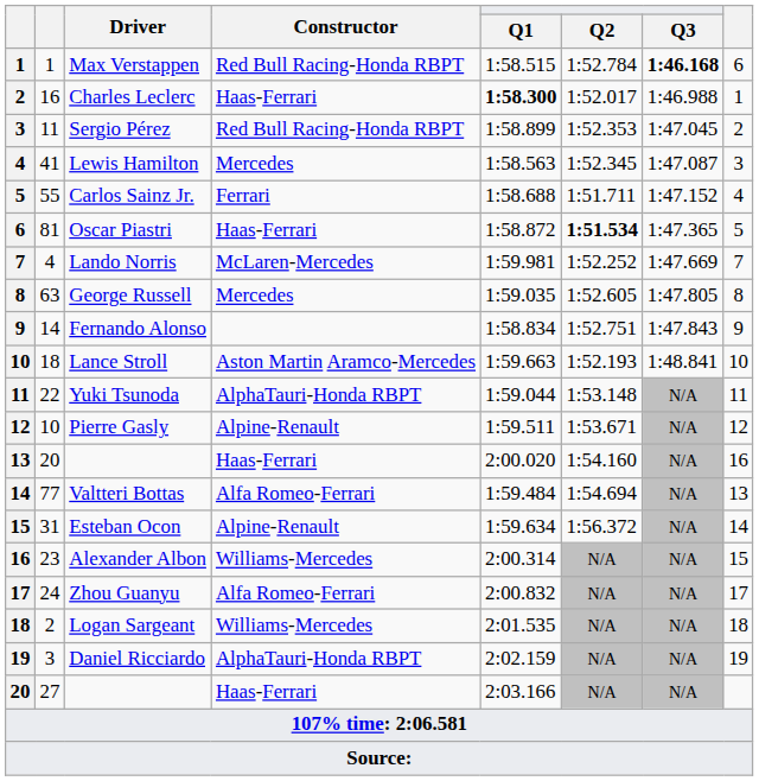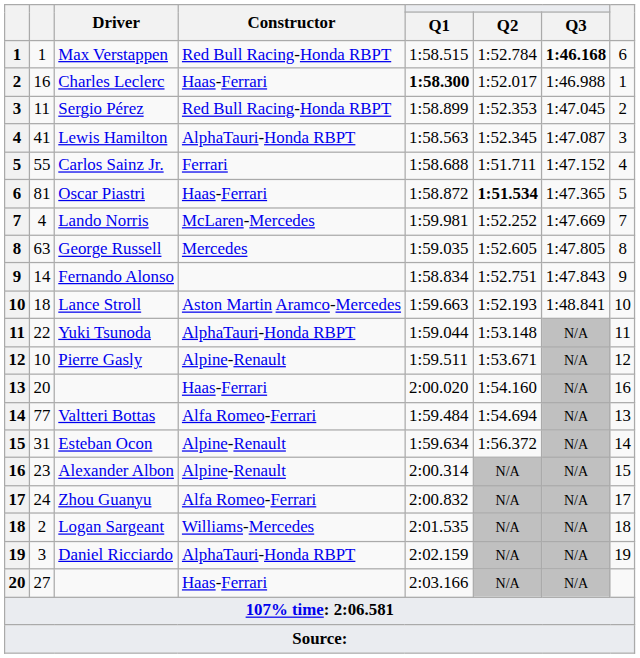 <table class="wikitable sortable" style="font-size: 85%;">
 <tr>
 <th rowspan="2"></th>
 <th rowspan="2"></th>
 <th rowspan="2">Driver</th>
 <th rowspan="2">Constructor</th>
 <th colspan="3" style="background:#eaecf0; text-align:center;"></th>
 <th rowspan="2"></th>
 </tr>
 <tr>
 <th scope="col">Q1</th>
 <th scope="col">Q2</th>
 <th scope="col">Q3</th>
 </tr>
 <tr>
 <th scope="row">1</th>
 <td align="center">1</td>
 <td data-sort-value="ver"> <a href='#'>Max Verstappen</a></td>
 <td><a href='#'>Red Bull Racing</a>-<a href='#'>Honda RBPT</a></td>
 <td>1:58.515</td>
 <td>1:52.784</td>
 <td><strong>1:46.168</strong></td>
 <td align="center">6</td>
 </tr>
 <tr>
 <th scope="row">2</th>
 <td align="center">16</td>
 <td data-sort-value="lec"> <a href='#'>Charles Leclerc</a></td>
 <td><a href='#'>Haas</a>-<a href='#'>Ferrari</a></td>
 <td><strong>1:58.300</strong></td>
 <td>1:52.017</td>
 <td>1:46.988</td>
 <td align="center">1</td>
 </tr>
 <tr>
 <th scope="row">3</th>
 <td align="center">11</td>
 <td data-sort-value="per"> <a href='#'>Sergio Pérez</a></td>
 <td><a href='#'>Red Bull Racing</a>-<a href='#'>Honda RBPT</a></td>
 <td>1:58.899</td>
 <td>1:52.353</td>
 <td>1:47.045</td>
 <td align="center">2</td>
 </tr>
 <tr>
 <th scope="row">4</th>
 <td align="center">41</td>
 <td data-sort-value="ham"> <a href='#'>Lewis Hamilton</a></td>
-<td><a href='#'>Mercedes</a></td>
+<td><a href='#'>AlphaTauri</a>-<a href='#'>Honda RBPT</a></td>
 <td>1:58.563</td>
 <td>1:52.345</td>
 <td>1:47.087</td>
 <td align="center">3</td>
 </tr>
 <tr>
 <th scope="row">5</th>
 <td align="center">55</td>
 <td data-sort-value="sai"> <a href='#'>Carlos Sainz Jr.</a></td>
 <td><a href='#'>Ferrari</a></td>
 <td>1:58.688</td>
 <td>1:51.711</td>
 <td>1:47.152</td>
 <td align="center">4</td>
 </tr>
 <tr>
 <th scope="row">6</th>
 <td align="center">81</td>
 <td data-sort-value="pia"> <a href='#'>Oscar Piastri</a></td>
 <td><a href='#'>Haas</a>-<a href='#'>Ferrari</a></td>
 <td>1:58.872</td>
 <td><strong>1:51.534</strong></td>
 <td>1:47.365</td>
 <td align="center">5</td>
 </tr>
 <tr>
 <th scope="row">7</th>
 <td align="center">4</td>
 <td data-sort-value="nor"> <a href='#'>Lando Norris</a></td>
 <td><a href='#'>McLaren</a>-<a href='#'>Mercedes</a></td>
 <td>1:59.981</td>
 <td>1:52.252</td>
 <td>1:47.669</td>
 <td align="center">7</td>
 </tr>
 <tr>
 <th scope="row">8</th>
 <td align="center">63</td>
 <td data-sort-value="rus"> <a href='#'>George Russell</a></td>
 <td><a href='#'>Mercedes</a></td>
 <td>1:59.035</td>
 <td>1:52.605</td>
 <td>1:47.805</td>
 <td align="center">8</td>
 </tr>
 <tr>
 <th scope="row">9</th>
 <td align="center">14</td>
 <td data-sort-value="alo"> <a href='#'>Fernando Alonso</a></td>
 <td></td>
 <td>1:58.834</td>
 <td>1:52.751</td>
 <td>1:47.843</td>
 <td align="center">9</td>
 </tr>
 <tr>
 <th scope="row">10</th>
 <td align="center">18</td>
 <td data-sort-value="str"> <a href='#'>Lance Stroll</a></td>
 <td><a href='#'>Aston Martin</a> <a href='#'>Aramco</a>-<a href='#'>Mercedes</a></td>
 <td>1:59.663</td>
 <td>1:52.193</td>
 <td>1:48.841</td>
 <td align="center">10</td>
 </tr>
 <tr>
 <th scope="row">11</th>
 <td align="center">22</td>
 <td data-sort-value="tsu"> <a href='#'>Yuki Tsunoda</a></td>
 <td><a href='#'>AlphaTauri</a>-<a href='#'>Honda RBPT</a></td>
 <td>1:59.044</td>
 <td>1:53.148</td>
 <td data-sort-value="11" align="center" style="background: silver"><small>N/A</small></td>
 <td align="center">11</td>
 </tr>
 <tr>
 <th scope="row">12</th>
 <td align="center">10</td>
 <td data-sort-value="gas"> <a href='#'>Pierre Gasly</a></td>
 <td><a href='#'>Alpine</a>-<a href='#'>Renault</a></td>
 <td>1:59.511</td>
 <td>1:53.671</td>
 <td data-sort-value="12" align="center" style="background: silver"><small>N/A</small></td>
 <td align="center">12</td>
 </tr>
 <tr>
 <th scope="row">13</th>
 <td align="center">20</td>
 <td data-sort-value="mag"></td>
 <td><a href='#'>Haas</a>-<a href='#'>Ferrari</a></td>
 <td>2:00.020</td>
 <td>1:54.160</td>
 <td data-sort-value="13" align="center" style="background: silver"><small>N/A</small></td>
 <td align="center">16</td>
 </tr>
 <tr>
 <th scope="row">14</th>
 <td align="center">77</td>
 <td data-sort-value="bot"> <a href='#'>Valtteri Bottas</a></td>
 <td><a href='#'>Alfa Romeo</a>-<a href='#'>Ferrari</a></td>
 <td>1:59.484</td>
 <td>1:54.694</td>
 <td data-sort-value="14" align="center" style="background: silver"><small>N/A</small></td>
 <td align="center">13</td>
 </tr>
 <tr>
 <th scope="row">15</th>
 <td align="center">31</td>
 <td data-sort-value="oco"> <a href='#'>Esteban Ocon</a></td>
 <td><a href='#'>Alpine</a>-<a href='#'>Renault</a></td>
 <td>1:59.634</td>
 <td>1:56.372</td>
 <td data-sort-value="15" align="center" style="background: silver"><small>N/A</small></td>
 <td align="center">14</td>
 </tr>
 <tr>
 <th scope="row">16</th>
 <td align="center">23</td>
 <td data-sort-value="alb"> <a href='#'>Alexander Albon</a></td>
-<td><a href='#'>Williams</a>-<a href='#'>Mercedes</a></td>
+<td><a href='#'>Alpine</a>-<a href='#'>Renault</a></td>
 <td>2:00.314</td>
 <td data-sort-value="16" align="center" style="background: silver"><small>N/A</small></td>
 <td data-sort-value="16" align="center" style="background: silver"><small>N/A</small></td>
 <td align="center">15</td>
 </tr>
 <tr>
 <th scope="row">17</th>
 <td align="center">24</td>
 <td data-sort-value="zho"> <a href='#'>Zhou Guanyu</a></td>
 <td><a href='#'>Alfa Romeo</a>-<a href='#'>Ferrari</a></td>
 <td>2:00.832</td>
 <td data-sort-value="17" align="center" style="background: silver"><small>N/A</small></td>
 <td data-sort-value="17" align="center" style="background: silver"><small>N/A</small></td>
 <td align="center">17</td>
 </tr>
 <tr>
 <th scope="row">18</th>
 <td align="center">2</td>
 <td data-sort-value="sar"> <a href='#'>Logan Sargeant</a></td>
 <td><a href='#'>Williams</a>-<a href='#'>Mercedes</a></td>
 <td>2:01.535</td>
 <td data-sort-value="18" align="center" style="background: silver"><small>N/A</small></td>
 <td data-sort-value="18" align="center" style="background: silver"><small>N/A</small></td>
 <td align="center">18</td>
 </tr>
 <tr>
 <th scope="row">19</th>
 <td align="center">3</td>
 <td data-sort-value="ric"> <a href='#'>Daniel Ricciardo</a></td>
 <td><a href='#'>AlphaTauri</a>-<a href='#'>Honda RBPT</a></td>
 <td>2:02.159</td>
 <td data-sort-value="19" align="center" style="background: silver"><small>N/A</small></td>
 <td data-sort-value="19" align="center" style="background: silver"><small>N/A</small></td>
 <td align="center">19</td>
 </tr>
 <tr>
 <th scope="row">20</th>
 <td align="center">27</td>
 <td data-sort-value="hul"></td>
 <td><a href='#'>Haas</a>-<a href='#'>Ferrari</a></td>
 <td>2:03.166</td>
 <td data-sort-value="20" align="center" style="background: silver"><small>N/A</small></td>
 <td data-sort-value="20" align="center" style="background: silver"><small>N/A</small></td>
 <td data-sort-value="20" align="center"></td>
 </tr>
 <tr class="sortbottom">
 <td colspan="8" style="background-color:#eaecf0;text-align:center"><strong><a href='#'>107% time</a>: 2:06.581</strong></td>
 </tr>
 <tr class="sortbottom">
 <td colspan="8" style="background-color:#eaecf0;text-align:center"><strong>Source:</strong></td>
 </tr>
 </table>
